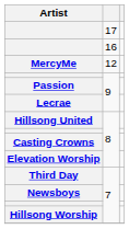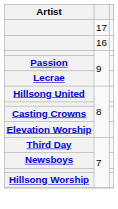 <table class="wikitable sortable plainrowheaders" border="1";">
 <tr>
 <th scope=col>Artist</th>
 <th scope=col></th>
 <th scope=col class="unsortable"></th>
 </tr>
 <tr>
 <th scope="row"></th>
 <td>17</td>
 <td style="text-align: center;"></td>
 </tr>
 <tr>
 <th scope="row"></th>
 <td>16</td>
-<td style="text-align: center;"></td>
-</tr>
-<tr>
-<th scope="row"><a href='#'>MercyMe</a></th>
-<td>12</td>
 <td style="text-align: center;"></td>
 </tr>
 <tr>
 <th scope="row"></th>
 <td rowspan="3">9</td>
 <td style="text-align: center;"></td>
 </tr>
 <tr>
 <th scope="row"><a href='#'>Passion</a></th>
 <td style="text-align: center;"></td>
 </tr>
 <tr>
 <th scope="row"><a href='#'>Lecrae</a></th>
 <td style="text-align: center;"></td>
 </tr>
 <tr>
 <th scope="row"><a href='#'>Hillsong United</a></th>
 <td rowspan="4">8</td>
 <td style="text-align: center;"></td>
 </tr>
 <tr>
 <th scope="row"></th>
 <td style="text-align: center;"></td>
 </tr>
 <tr>
 <th scope="row"><a href='#'>Casting Crowns</a></th>
 <td style="text-align: center;"></td>
 </tr>
 <tr>
 <th scope="row"><a href='#'>Elevation Worship</a></th>
 <td style="text-align: center;"></td>
 </tr>
 <tr>
 <th scope="row"><a href='#'>Third Day</a></th>
 <td rowspan="4">7</td>
 <td style="text-align: center;"></td>
 </tr>
 <tr>
 <th scope="row"><a href='#'>Newsboys</a></th>
 <td style="text-align: center;"></td>
 </tr>
 <tr>
 <th scope="row"></th>
 <td style="text-align: center;"></td>
 </tr>
 <tr>
 <th scope="row"><a href='#'>Hillsong Worship</a></th>
 <td style="text-align: center;"></td>
 </tr>
 <tr>
 </tr>
 </table>
